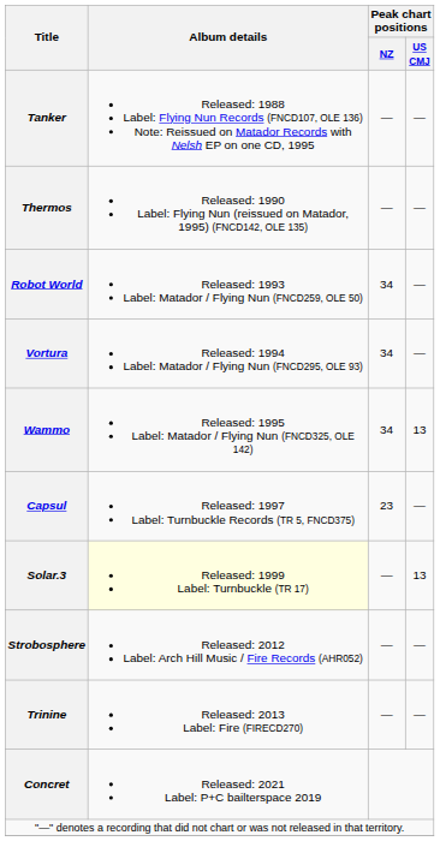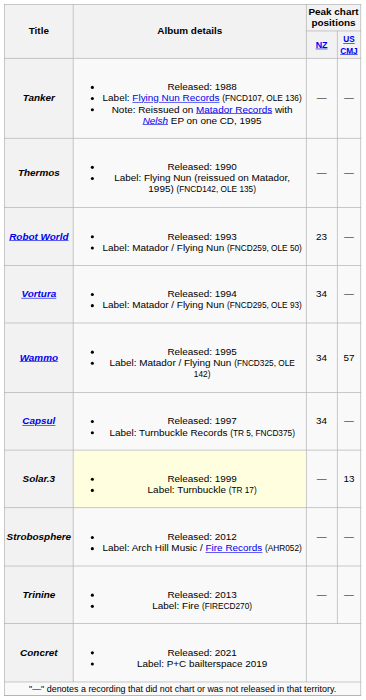 <table class="wikitable plainrowheaders" style="text-align: center;">
 <tr>
 <th scope="col" rowspan="2" style="width:6em;">Title</th>
 <th scope="col" rowspan="2" style="width:23em;">Album details</th>
 <th colspan="2" scope="col">Peak chart<br>positions</th>
 </tr>
 <tr>
 <th scope="col"  style="width:3em; font-size:90%;"><a href='#'>NZ</a><br></th>
 <th><small><a href='#'>US</a></small><br><small><a href='#'>CMJ</a></small><br></th>
 </tr>
 <tr>
 <th scope="row"><em>Tanker</em></th>
 <td><br><ul><li>Released: 1988</li><li>Label: <a href='#'>Flying Nun Records</a> <small>(FNCD107, OLE 136)</small></li><li>Note: Reissued on <a href='#'>Matador Records</a> with <em><a href='#'>Nelsh</a></em> EP on one CD, 1995</li></ul></td>
 <td>—</td>
 <td>—</td>
 </tr>
 <tr>
 <th scope="row"><em>Thermos</em></th>
 <td><br><ul><li>Released: 1990</li><li>Label: Flying Nun (reissued on Matador, 1995) <small>(FNCD142, OLE 135)</small></li></ul></td>
 <td>—</td>
 <td>—</td>
 </tr>
 <tr>
 <th scope="row"><em><a href='#'>Robot World</a></em></th>
 <td><br><ul><li>Released: 1993</li><li>Label: Matador / Flying Nun <small>(FNCD259, OLE 50)</small></li></ul></td>
-<td>34</td>
+<td>23<br></td>
 <td>—</td>
 </tr>
 <tr>
 <th scope="row"><em><a href='#'>Vortura</a></em></th>
 <td><br><ul><li>Released: 1994</li><li>Label: Matador / Flying Nun <small>(FNCD295, OLE 93)</small></li></ul></td>
 <td>34</td>
 <td>—</td>
 </tr>
 <tr>
 <th scope="row"><em><a href='#'>Wammo</a></em></th>
 <td><br><ul><li>Released: 1995</li><li>Label: Matador / Flying Nun <small>(FNCD325, OLE 142)</small></li></ul></td>
 <td>34</td>
-<td>13</td>
+<td>57</td>
 </tr>
 <tr>
 <th scope="row"><em><a href='#'>Capsul</a></em></th>
 <td><br><ul><li>Released: 1997</li><li>Label: Turnbuckle Records <small>(TR 5, FNCD375)</small></li></ul></td>
-<td>23<br></td>
+<td>34</td>
 <td>—</td>
 </tr>
 <tr>
 <th scope="row"><em>Solar.3</em></th>
 <td style="background: lightyellow;"><br><ul><li>Released: 1999</li><li>Label: Turnbuckle <small>(TR 17)</small></li></ul></td>
 <td>—</td>
 <td>13</td>
 </tr>
 <tr>
 <th scope="row"><em>Strobosphere</em></th>
 <td><br><ul><li>Released: 2012</li><li>Label: Arch Hill Music / <a href='#'>Fire Records</a> <small>(AHR052)</small></li></ul></td>
 <td>—</td>
 <td>—</td>
 </tr>
 <tr>
 <th scope="row"><em>Trinine</em></th>
 <td><br><ul><li>Released: 2013</li><li>Label: Fire <small>(FIRECD270)</small></li></ul></td>
 <td>—</td>
 <td>—</td>
 </tr>
 <tr>
 <th scope="row"><em>Concret</em></th>
 <td><br><ul><li>Released: 2021</li><li>Label: P+C bailterspace 2019</li></ul></td>
 </tr>
 <tr>
 <td colspan="5" style="font-size:90%" align="center">"—" denotes a recording that did not chart or was not released in that territory.</td>
 </tr>
 <tr>
 </tr>
 </table>
